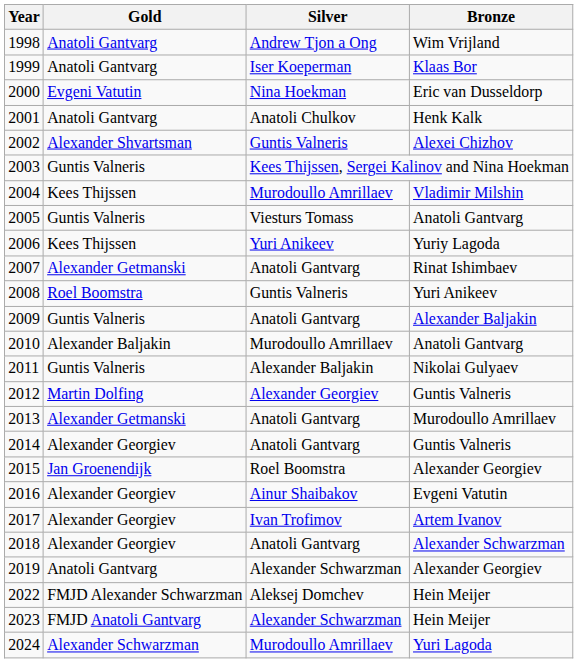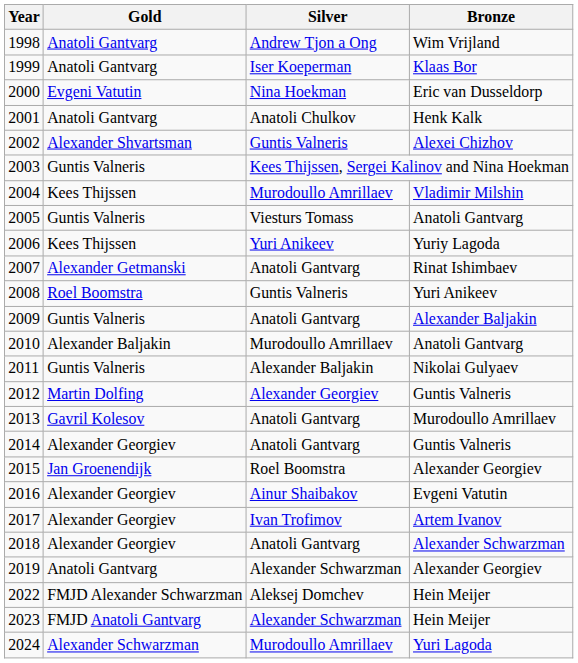 <table class="wikitable sortable">
 <tr>
 <th>Year</th>
 <th>Gold</th>
 <th>Silver</th>
 <th>Bronze</th>
 </tr>
 <tr>
 <td>1998</td>
 <td> <a href='#'>Anatoli Gantvarg</a></td>
 <td> <a href='#'>Andrew Tjon a Ong</a></td>
 <td> Wim Vrijland</td>
 </tr>
 <tr>
 <td>1999</td>
 <td> Anatoli Gantvarg</td>
 <td> <a href='#'>Iser Koeperman</a></td>
 <td> <a href='#'>Klaas Bor</a></td>
 </tr>
 <tr>
 <td>2000</td>
 <td> <a href='#'>Evgeni Vatutin</a></td>
 <td> <a href='#'>Nina Hoekman</a></td>
 <td> Eric van Dusseldorp</td>
 </tr>
 <tr>
 <td>2001</td>
 <td> Anatoli Gantvarg</td>
 <td> Anatoli Chulkov</td>
 <td> Henk Kalk</td>
 </tr>
 <tr>
 <td>2002</td>
 <td> <a href='#'>Alexander Shvartsman</a></td>
 <td> <a href='#'>Guntis Valneris</a></td>
 <td> <a href='#'>Alexei Chizhov</a></td>
 </tr>
 <tr>
 <td>2003</td>
 <td> Guntis Valneris</td>
 <td colspan=2> <a href='#'>Kees Thijssen</a>, <a href='#'>Sergei Kalinov</a> and  Nina Hoekman</td>
 </tr>
 <tr>
 <td>2004</td>
 <td> Kees Thijssen</td>
 <td> <a href='#'>Murodoullo Amrillaev</a></td>
 <td> <a href='#'>Vladimir Milshin</a></td>
 </tr>
 <tr>
 <td>2005</td>
 <td> Guntis Valneris</td>
 <td> Viesturs Tomass</td>
 <td> Anatoli Gantvarg</td>
 </tr>
 <tr>
 <td>2006</td>
 <td> Kees Thijssen</td>
 <td> <a href='#'>Yuri Anikeev</a></td>
 <td> Yuriy Lagoda</td>
 </tr>
 <tr>
 <td>2007</td>
 <td> <a href='#'>Alexander Getmanski</a></td>
 <td> Anatoli Gantvarg</td>
 <td> Rinat Ishimbaev</td>
 </tr>
 <tr>
 <td>2008</td>
 <td> <a href='#'>Roel Boomstra</a></td>
 <td> Guntis Valneris</td>
 <td> Yuri Anikeev</td>
 </tr>
 <tr>
 <td>2009</td>
 <td> Guntis Valneris</td>
 <td> Anatoli Gantvarg</td>
 <td> <a href='#'>Alexander Baljakin</a></td>
 </tr>
 <tr>
 <td>2010</td>
 <td> Alexander Baljakin</td>
 <td> Murodoullo Amrillaev</td>
 <td> Anatoli Gantvarg</td>
 </tr>
 <tr>
 <td>2011</td>
 <td> Guntis Valneris</td>
 <td> Alexander Baljakin</td>
 <td> Nikolai Gulyaev</td>
 </tr>
 <tr>
 <td>2012</td>
 <td> <a href='#'>Martin Dolfing</a></td>
 <td> <a href='#'>Alexander Georgiev</a></td>
 <td> Guntis Valneris</td>
 </tr>
 <tr>
 <td>2013</td>
-<td> <a href='#'>Alexander Getmanski</a></td>
+<td> <a href='#'>Gavril Kolesov</a></td>
 <td> Anatoli Gantvarg</td>
 <td> Murodoullo Amrillaev</td>
 </tr>
 <tr>
 <td>2014</td>
 <td> Alexander Georgiev</td>
 <td> Anatoli Gantvarg</td>
 <td> Guntis Valneris</td>
 </tr>
 <tr>
 <td>2015</td>
 <td> <a href='#'>Jan Groenendijk</a></td>
 <td> Roel Boomstra</td>
 <td> Alexander Georgiev</td>
 </tr>
 <tr>
 <td>2016</td>
 <td> Alexander Georgiev</td>
 <td> <a href='#'>Ainur Shaibakov</a></td>
 <td> Evgeni Vatutin</td>
 </tr>
 <tr>
 <td>2017</td>
 <td> Alexander Georgiev</td>
 <td> <a href='#'>Ivan Trofimov</a></td>
 <td> <a href='#'>Artem Ivanov</a></td>
 </tr>
 <tr>
 <td>2018</td>
 <td> Alexander Georgiev</td>
 <td> Anatoli Gantvarg</td>
 <td> <a href='#'>Alexander Schwarzman</a></td>
 </tr>
 <tr>
 <td>2019</td>
 <td> Anatoli Gantvarg</td>
 <td> Alexander Schwarzman</td>
 <td> Alexander Georgiev</td>
 </tr>
 <tr>
 <td>2022</td>
 <td>FMJD Alexander Schwarzman</td>
 <td> Aleksej Domchev</td>
 <td> Hein Meijer</td>
 </tr>
 <tr>
 <td>2023</td>
 <td>FMJD <a href='#'>Anatoli Gantvarg</a></td>
 <td> <a href='#'>Alexander Schwarzman</a></td>
 <td> Hein Meijer</td>
 </tr>
 <tr>
 <td>2024</td>
 <td> <a href='#'>Alexander Schwarzman</a></td>
 <td> <a href='#'>Murodoullo Amrillaev</a></td>
 <td> <a href='#'>Yuri Lagoda</a></td>
 </tr>
 </table>
